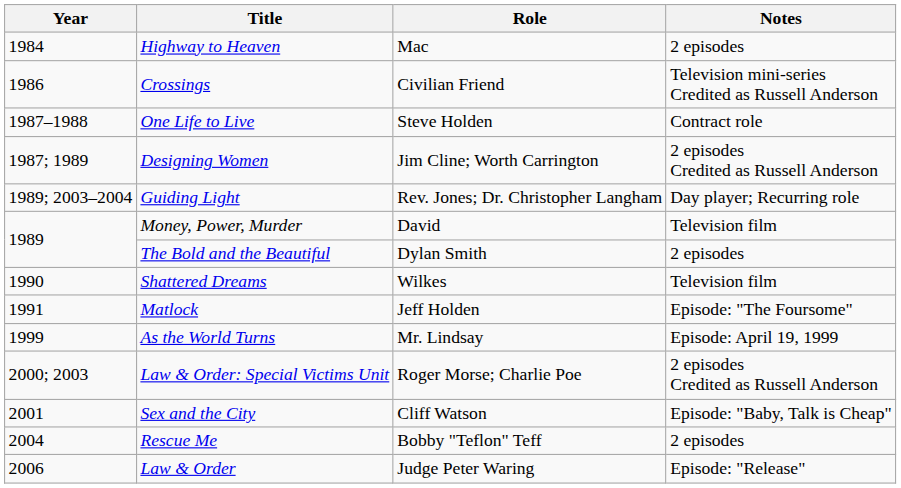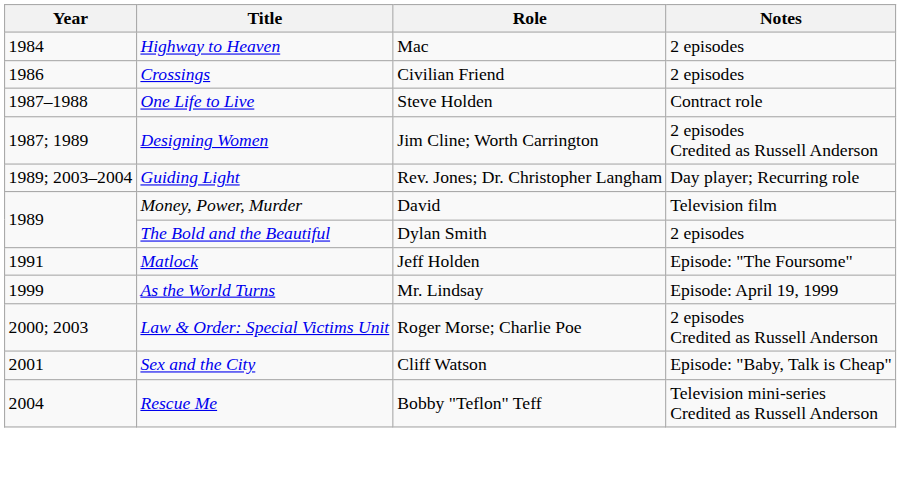 <table class="wikitable">
 <tr>
 <th>Year</th>
 <th>Title</th>
 <th>Role</th>
 <th>Notes</th>
 </tr>
 <tr>
 <td>1984</td>
 <td><em><a href='#'>Highway to Heaven</a></em></td>
 <td>Mac</td>
 <td>2 episodes</td>
 </tr>
 <tr>
 <td>1986</td>
 <td><em><a href='#'>Crossings</a></em></td>
 <td>Civilian Friend</td>
-<td>Television mini-series<br>Credited as Russell Anderson</td>
+<td>2 episodes</td>
 </tr>
 <tr>
 <td>1987–1988</td>
 <td><em><a href='#'>One Life to Live</a></em></td>
 <td>Steve Holden</td>
 <td>Contract role</td>
 </tr>
 <tr>
 <td>1987; 1989</td>
 <td><em><a href='#'>Designing Women</a></em></td>
 <td>Jim Cline; Worth Carrington</td>
 <td>2 episodes<br>Credited as Russell Anderson</td>
 </tr>
 <tr>
 <td>1989; 2003–2004</td>
 <td><em><a href='#'>Guiding Light</a></em></td>
 <td>Rev. Jones; Dr. Christopher Langham</td>
 <td>Day player; Recurring role</td>
 </tr>
 <tr>
 <td rowspan="2">1989</td>
 <td><em>Money, Power, Murder</em></td>
 <td>David</td>
 <td>Television film</td>
 </tr>
 <tr>
 <td><em><a href='#'>The Bold and the Beautiful</a></em></td>
 <td>Dylan Smith</td>
 <td>2 episodes</td>
 </tr>
 <tr>
-<td>1990</td>
-<td><em><a href='#'>Shattered Dreams</a></em></td>
-<td>Wilkes</td>
-<td>Television film</td>
-</tr>
-<tr>
 <td>1991</td>
 <td><em><a href='#'>Matlock</a></em></td>
 <td>Jeff Holden</td>
 <td>Episode: "The Foursome"</td>
 </tr>
 <tr>
 <td>1999</td>
 <td><em><a href='#'>As the World Turns</a></em></td>
 <td>Mr. Lindsay</td>
 <td>Episode: April 19, 1999</td>
 </tr>
 <tr>
 <td>2000; 2003</td>
 <td><em><a href='#'>Law & Order: Special Victims Unit</a></em></td>
 <td>Roger Morse; Charlie Poe</td>
 <td>2 episodes<br>Credited as Russell Anderson</td>
 </tr>
 <tr>
 <td>2001</td>
 <td><em><a href='#'>Sex and the City</a></em></td>
 <td>Cliff Watson</td>
 <td>Episode: "Baby, Talk is Cheap"</td>
 </tr>
 <tr>
 <td>2004</td>
 <td><em><a href='#'>Rescue Me</a></em></td>
 <td>Bobby "Teflon" Teff</td>
-<td>2 episodes</td>
-</tr>
-<tr>
-<td>2006</td>
-<td><em><a href='#'>Law & Order</a></em></td>
-<td>Judge Peter Waring</td>
-<td>Episode: "Release"</td>
+<td>Television mini-series<br>Credited as Russell Anderson</td>
 </tr>
 </table>
